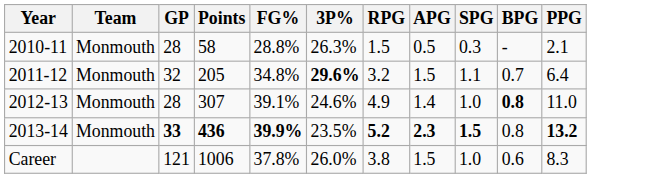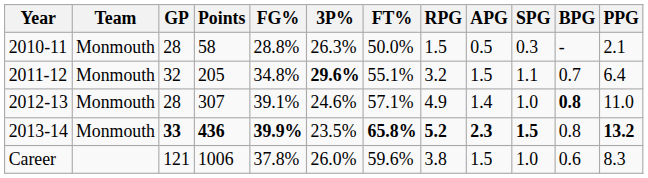 <table class="wikitable">
 <tr>
 <th>Year</th>
 <th>Team</th>
 <th>GP</th>
 <th>Points</th>
 <th>FG%</th>
 <th>3P%</th>
+<th>FT%</th>
 <th>RPG</th>
 <th>APG</th>
 <th>SPG</th>
 <th>BPG</th>
 <th>PPG</th>
 </tr>
 <tr>
 <td>2010-11</td>
 <td>Monmouth</td>
 <td>28</td>
 <td>58</td>
 <td>28.8%</td>
 <td>26.3%</td>
+<td>50.0%</td>
 <td>1.5</td>
 <td>0.5</td>
 <td>0.3</td>
 <td>-</td>
 <td>2.1</td>
 </tr>
 <tr>
 <td>2011-12</td>
 <td>Monmouth</td>
 <td>32</td>
 <td>205</td>
 <td>34.8%</td>
 <td><strong>29.6%</strong></td>
+<td>55.1%</td>
 <td>3.2</td>
 <td>1.5</td>
 <td>1.1</td>
 <td>0.7</td>
 <td>6.4</td>
 </tr>
 <tr>
 <td>2012-13</td>
 <td>Monmouth</td>
 <td>28</td>
 <td>307</td>
 <td>39.1%</td>
 <td>24.6%</td>
+<td>57.1%</td>
 <td>4.9</td>
 <td>1.4</td>
 <td>1.0</td>
 <td><strong>0.8</strong></td>
 <td>11.0</td>
 </tr>
 <tr>
 <td>2013-14</td>
 <td>Monmouth</td>
 <td><strong>33</strong></td>
 <td><strong>436</strong></td>
 <td><strong>39.9%</strong></td>
 <td>23.5%</td>
+<td><strong>65.8%</strong></td>
 <td><strong>5.2</strong></td>
 <td><strong>2.3</strong></td>
 <td><strong>1.5</strong></td>
 <td>0.8</td>
 <td><strong>13.2</strong></td>
 </tr>
 <tr>
 <td>Career</td>
 <td></td>
 <td>121</td>
 <td>1006</td>
 <td>37.8%</td>
 <td>26.0%</td>
+<td>59.6%</td>
 <td>3.8</td>
 <td>1.5</td>
 <td>1.0</td>
 <td>0.6</td>
 <td>8.3</td>
 </tr>
 </table>
